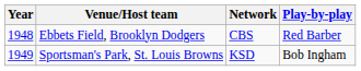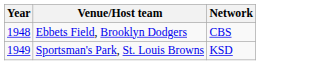 <table class="wikitable">
 <tr>
 <th>Year</th>
 <th>Venue/Host team</th>
 <th>Network</th>
-<th><a href='#'>Play-by-play</a></th>
 </tr>
 <tr>
 <td><a href='#'>1948</a></td>
 <td><a href='#'>Ebbets Field</a>, <a href='#'>Brooklyn Dodgers</a></td>
 <td><a href='#'>CBS</a></td>
-<td><a href='#'>Red Barber</a></td>
 </tr>
 <tr>
 <td><a href='#'>1949</a></td>
 <td><a href='#'>Sportsman's Park</a>, <a href='#'>St. Louis Browns</a></td>
 <td><a href='#'>KSD</a></td>
-<td>Bob Ingham</td>
 </tr>
 </table>
